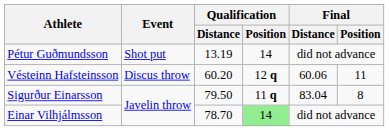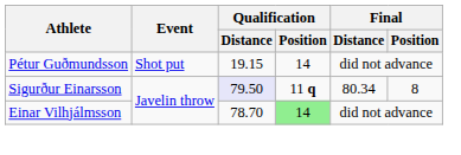 <table class="wikitable" style="font-size:90%">
 <tr>
 <th rowspan="2">Athlete</th>
 <th rowspan="2">Event</th>
 <th colspan="2">Qualification</th>
 <th colspan="2">Final</th>
 </tr>
 <tr style="font-size:95%">
 <th>Distance</th>
 <th>Position</th>
 <th>Distance</th>
 <th>Position</th>
 </tr>
 <tr align=center>
 <td align=left><a href='#'>Pétur Guðmundsson</a></td>
 <td align=left><a href='#'>Shot put</a></td>
-<td>13.19</td>
+<td>19.15</td>
 <td>14</td>
 <td colspan=2>did not advance</td>
 </tr>
 <tr align=center>
-<td align=left><a href='#'>Vésteinn Hafsteinsson</a></td>
-<td align=left><a href='#'>Discus throw</a></td>
-<td>60.20</td>
-<td>12 <strong>q</strong></td>
-<td>60.06</td>
-<td>11</td>
-</tr>
-<tr align=center>
 <td align=left><a href='#'>Sigurður Einarsson</a></td>
 <td align=left rowspan=2><a href='#'>Javelin throw</a></td>
-<td>79.50</td>
+<td style="background: lavender;">79.50</td>
 <td>11 <strong>q</strong></td>
-<td>83.04</td>
+<td>80.34</td>
 <td>8</td>
 </tr>
 <tr align=center>
 <td align=left><a href='#'>Einar Vilhjálmsson</a></td>
 <td>78.70</td>
 <td style="background: lightgreen;">14</td>
 <td colspan=2>did not advance</td>
 </tr>
 </table>
